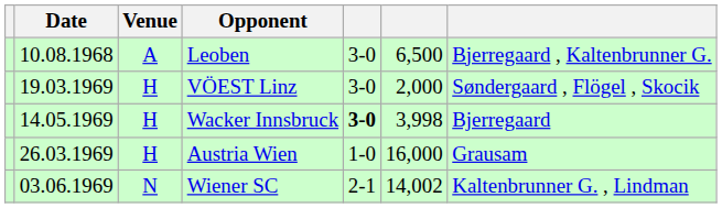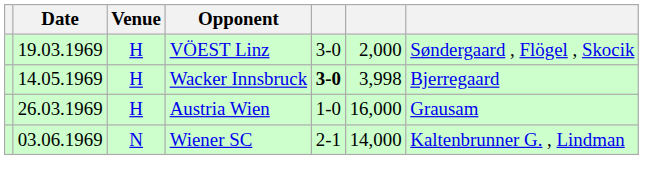 <table class="wikitable" Style="text-align: center">
 <tr>
 <th></th>
 <th>Date</th>
 <th>Venue</th>
 <th>Opponent</th>
 <th></th>
 <th></th>
 <th></th>
-</tr>
-<tr style="background:#cfc">
-<td></td>
-<td>10.08.1968</td>
-<td><a href='#'>A</a></td>
-<td align="left"><a href='#'>Leoben</a></td>
-<td>3-0</td>
-<td align="right">6,500</td>
-<td align="left"><a href='#'>Bjerregaard</a>  , <a href='#'>Kaltenbrunner G.</a> </td>
 </tr>
 <tr style="background:#cfc">
 <td></td>
 <td>19.03.1969</td>
 <td><a href='#'>H</a></td>
 <td align="left"><a href='#'>VÖEST Linz</a></td>
 <td>3-0</td>
 <td align="right">2,000</td>
 <td align="left"><a href='#'>Søndergaard</a> , <a href='#'>Flögel</a> , <a href='#'>Skocik</a> </td>
 </tr>
 <tr style="background:#cfc">
 <td></td>
 <td>14.05.1969</td>
 <td><a href='#'>H</a></td>
 <td align="left"><a href='#'>Wacker Innsbruck</a></td>
 <td><strong>3-0</strong></td>
 <td align="right">3,998</td>
 <td align="left"><a href='#'>Bjerregaard</a>  </td>
 </tr>
 <tr style="background:#cfc">
 <td></td>
 <td>26.03.1969</td>
 <td><a href='#'>H</a></td>
 <td align="left"><a href='#'>Austria Wien</a></td>
 <td>1-0</td>
 <td align="right">16,000</td>
 <td align="left"><a href='#'>Grausam</a> </td>
 </tr>
 <tr style="background:#cfc">
 <td></td>
 <td>03.06.1969</td>
 <td><a href='#'>N</a></td>
 <td align="left"><a href='#'>Wiener SC</a></td>
 <td>2-1</td>
-<td align="right">14,002</td>
+<td align="right">14,000</td>
 <td align="left"><a href='#'>Kaltenbrunner G.</a> , <a href='#'>Lindman</a>  </td>
 </tr>
 </table>
